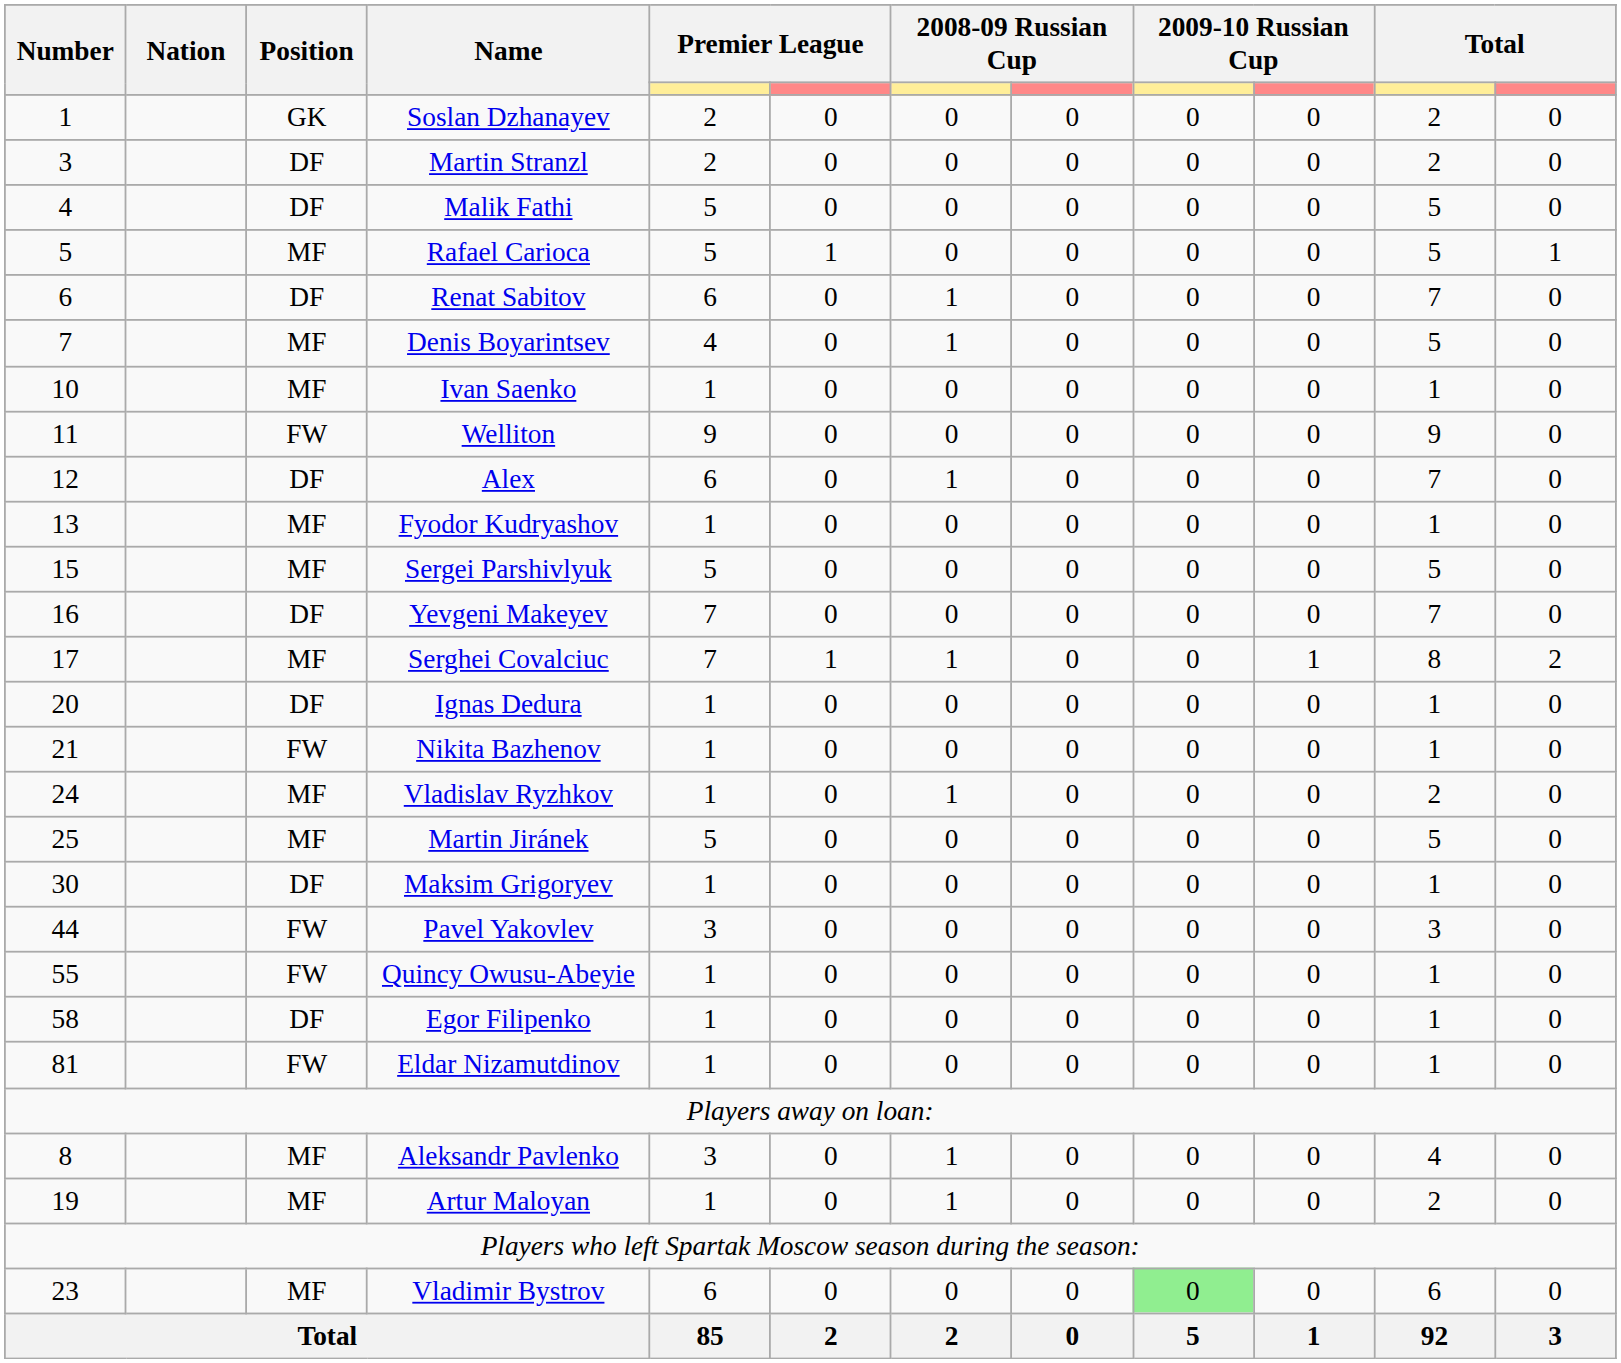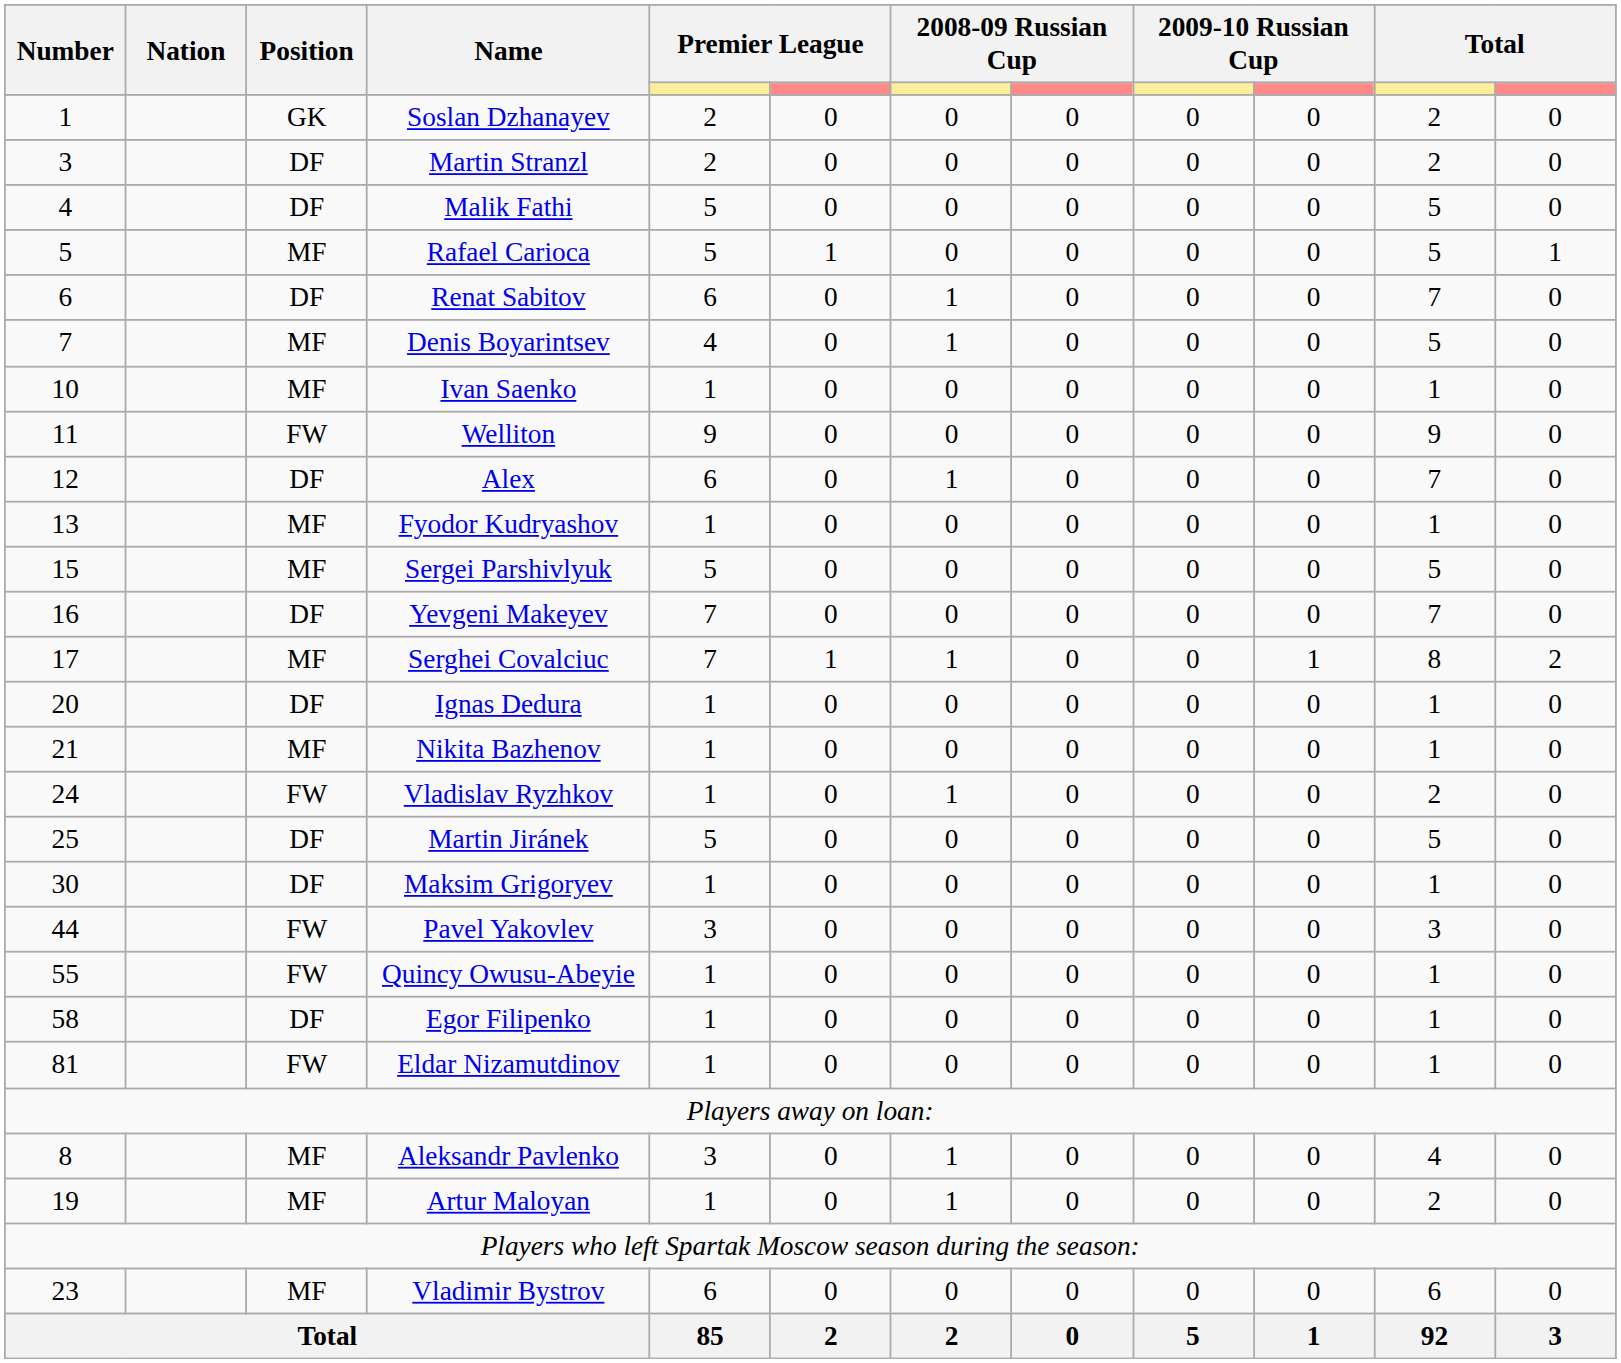 <table class="wikitable" style="font-size: 95%; text-align: center;">
 <tr>
 <th rowspan=2 width=60>Number</th>
 <th rowspan=2 width=60>Nation</th>
 <th rowspan=2 width=60>Position</th>
 <th rowspan=2 width=150>Name</th>
 <th colspan=2>Premier League</th>
 <th colspan=2>2008-09 Russian Cup</th>
 <th colspan=2>2009-10 Russian Cup</th>
 <th colspan=2>Total</th>
 </tr>
 <tr>
 <th style="width:60px; background:#fe9;"></th>
 <th style="width:60px; background:#ff8888;"></th>
 <th style="width:60px; background:#fe9;"></th>
 <th style="width:60px; background:#ff8888;"></th>
 <th style="width:60px; background:#fe9;"></th>
 <th style="width:60px; background:#ff8888;"></th>
 <th style="width:60px; background:#fe9;"></th>
 <th style="width:60px; background:#ff8888;"></th>
 </tr>
 <tr>
 <td>1</td>
 <td></td>
 <td>GK</td>
 <td><a href='#'>Soslan Dzhanayev</a></td>
 <td>2</td>
 <td>0</td>
 <td>0</td>
 <td>0</td>
 <td>0</td>
 <td>0</td>
 <td>2</td>
 <td>0</td>
 </tr>
 <tr>
 <td>3</td>
 <td></td>
 <td>DF</td>
 <td><a href='#'>Martin Stranzl</a></td>
 <td>2</td>
 <td>0</td>
 <td>0</td>
 <td>0</td>
 <td>0</td>
 <td>0</td>
 <td>2</td>
 <td>0</td>
 </tr>
 <tr>
 <td>4</td>
 <td></td>
 <td>DF</td>
 <td><a href='#'>Malik Fathi</a></td>
 <td>5</td>
 <td>0</td>
 <td>0</td>
 <td>0</td>
 <td>0</td>
 <td>0</td>
 <td>5</td>
 <td>0</td>
 </tr>
 <tr>
 <td>5</td>
 <td></td>
 <td>MF</td>
 <td><a href='#'>Rafael Carioca</a></td>
 <td>5</td>
 <td>1</td>
 <td>0</td>
 <td>0</td>
 <td>0</td>
 <td>0</td>
 <td>5</td>
 <td>1</td>
 </tr>
 <tr>
 <td>6</td>
 <td></td>
 <td>DF</td>
 <td><a href='#'>Renat Sabitov</a></td>
 <td>6</td>
 <td>0</td>
 <td>1</td>
 <td>0</td>
 <td>0</td>
 <td>0</td>
 <td>7</td>
 <td>0</td>
 </tr>
 <tr>
 <td>7</td>
 <td></td>
 <td>MF</td>
 <td><a href='#'>Denis Boyarintsev</a></td>
 <td>4</td>
 <td>0</td>
 <td>1</td>
 <td>0</td>
 <td>0</td>
 <td>0</td>
 <td>5</td>
 <td>0</td>
 </tr>
 <tr>
 <td>10</td>
 <td></td>
 <td>MF</td>
 <td><a href='#'>Ivan Saenko</a></td>
 <td>1</td>
 <td>0</td>
 <td>0</td>
 <td>0</td>
 <td>0</td>
 <td>0</td>
 <td>1</td>
 <td>0</td>
 </tr>
 <tr>
 <td>11</td>
 <td></td>
 <td>FW</td>
 <td><a href='#'>Welliton</a></td>
 <td>9</td>
 <td>0</td>
 <td>0</td>
 <td>0</td>
 <td>0</td>
 <td>0</td>
 <td>9</td>
 <td>0</td>
 </tr>
 <tr>
 <td>12</td>
 <td></td>
 <td>DF</td>
 <td><a href='#'>Alex</a></td>
 <td>6</td>
 <td>0</td>
 <td>1</td>
 <td>0</td>
 <td>0</td>
 <td>0</td>
 <td>7</td>
 <td>0</td>
 </tr>
 <tr>
 <td>13</td>
 <td></td>
 <td>MF</td>
 <td><a href='#'>Fyodor Kudryashov</a></td>
 <td>1</td>
 <td>0</td>
 <td>0</td>
 <td>0</td>
 <td>0</td>
 <td>0</td>
 <td>1</td>
 <td>0</td>
 </tr>
 <tr>
 <td>15</td>
 <td></td>
 <td>MF</td>
 <td><a href='#'>Sergei Parshivlyuk</a></td>
 <td>5</td>
 <td>0</td>
 <td>0</td>
 <td>0</td>
 <td>0</td>
 <td>0</td>
 <td>5</td>
 <td>0</td>
 </tr>
 <tr>
 <td>16</td>
 <td></td>
 <td>DF</td>
 <td><a href='#'>Yevgeni Makeyev</a></td>
 <td>7</td>
 <td>0</td>
 <td>0</td>
 <td>0</td>
 <td>0</td>
 <td>0</td>
 <td>7</td>
 <td>0</td>
 </tr>
 <tr>
 <td>17</td>
 <td></td>
 <td>MF</td>
 <td><a href='#'>Serghei Covalciuc</a></td>
 <td>7</td>
 <td>1</td>
 <td>1</td>
 <td>0</td>
 <td>0</td>
 <td>1</td>
 <td>8</td>
 <td>2</td>
 </tr>
 <tr>
 <td>20</td>
 <td></td>
 <td>DF</td>
 <td><a href='#'>Ignas Dedura</a></td>
 <td>1</td>
 <td>0</td>
 <td>0</td>
 <td>0</td>
 <td>0</td>
 <td>0</td>
 <td>1</td>
 <td>0</td>
 </tr>
 <tr>
 <td>21</td>
 <td></td>
-<td>FW</td>
+<td>MF</td>
 <td><a href='#'>Nikita Bazhenov</a></td>
 <td>1</td>
 <td>0</td>
 <td>0</td>
 <td>0</td>
 <td>0</td>
 <td>0</td>
 <td>1</td>
 <td>0</td>
 </tr>
 <tr>
 <td>24</td>
 <td></td>
-<td>MF</td>
+<td>FW</td>
 <td><a href='#'>Vladislav Ryzhkov</a></td>
 <td>1</td>
 <td>0</td>
 <td>1</td>
 <td>0</td>
 <td>0</td>
 <td>0</td>
 <td>2</td>
 <td>0</td>
 </tr>
 <tr>
 <td>25</td>
 <td></td>
-<td>MF</td>
+<td>DF</td>
 <td><a href='#'>Martin Jiránek</a></td>
 <td>5</td>
 <td>0</td>
 <td>0</td>
 <td>0</td>
 <td>0</td>
 <td>0</td>
 <td>5</td>
 <td>0</td>
 </tr>
 <tr>
 <td>30</td>
 <td></td>
 <td>DF</td>
 <td><a href='#'>Maksim Grigoryev</a></td>
 <td>1</td>
 <td>0</td>
 <td>0</td>
 <td>0</td>
 <td>0</td>
 <td>0</td>
 <td>1</td>
 <td>0</td>
 </tr>
 <tr>
 <td>44</td>
 <td></td>
 <td>FW</td>
 <td><a href='#'>Pavel Yakovlev</a></td>
 <td>3</td>
 <td>0</td>
 <td>0</td>
 <td>0</td>
 <td>0</td>
 <td>0</td>
 <td>3</td>
 <td>0</td>
 </tr>
 <tr>
 <td>55</td>
 <td></td>
 <td>FW</td>
 <td><a href='#'>Quincy Owusu-Abeyie</a></td>
 <td>1</td>
 <td>0</td>
 <td>0</td>
 <td>0</td>
 <td>0</td>
 <td>0</td>
 <td>1</td>
 <td>0</td>
 </tr>
 <tr>
 <td>58</td>
 <td></td>
 <td>DF</td>
 <td><a href='#'>Egor Filipenko</a></td>
 <td>1</td>
 <td>0</td>
 <td>0</td>
 <td>0</td>
 <td>0</td>
 <td>0</td>
 <td>1</td>
 <td>0</td>
 </tr>
 <tr>
 <td>81</td>
 <td></td>
 <td>FW</td>
 <td><a href='#'>Eldar Nizamutdinov</a></td>
 <td>1</td>
 <td>0</td>
 <td>0</td>
 <td>0</td>
 <td>0</td>
 <td>0</td>
 <td>1</td>
 <td>0</td>
 </tr>
 <tr>
 <td colspan="16"><em>Players away on loan:</em></td>
 </tr>
 <tr>
 <td>8</td>
 <td></td>
 <td>MF</td>
 <td><a href='#'>Aleksandr Pavlenko</a></td>
 <td>3</td>
 <td>0</td>
 <td>1</td>
 <td>0</td>
 <td>0</td>
 <td>0</td>
 <td>4</td>
 <td>0</td>
 </tr>
 <tr>
 <td>19</td>
 <td></td>
 <td>MF</td>
 <td><a href='#'>Artur Maloyan</a></td>
 <td>1</td>
 <td>0</td>
 <td>1</td>
 <td>0</td>
 <td>0</td>
 <td>0</td>
 <td>2</td>
 <td>0</td>
 </tr>
 <tr>
 <td colspan="16"><em>Players who left Spartak Moscow season during the season:</em></td>
 </tr>
 <tr>
 <td>23</td>
 <td></td>
 <td>MF</td>
 <td><a href='#'>Vladimir Bystrov</a></td>
 <td>6</td>
 <td>0</td>
 <td>0</td>
 <td>0</td>
-<td style="background: lightgreen;">0</td>
+<td>0</td>
 <td>0</td>
 <td>6</td>
 <td>0</td>
 </tr>
 <tr>
 <th colspan=4>Total</th>
 <th>85</th>
 <th>2</th>
 <th>2</th>
 <th>0</th>
 <th>5</th>
 <th>1</th>
 <th>92</th>
 <th>3</th>
 </tr>
 </table>
